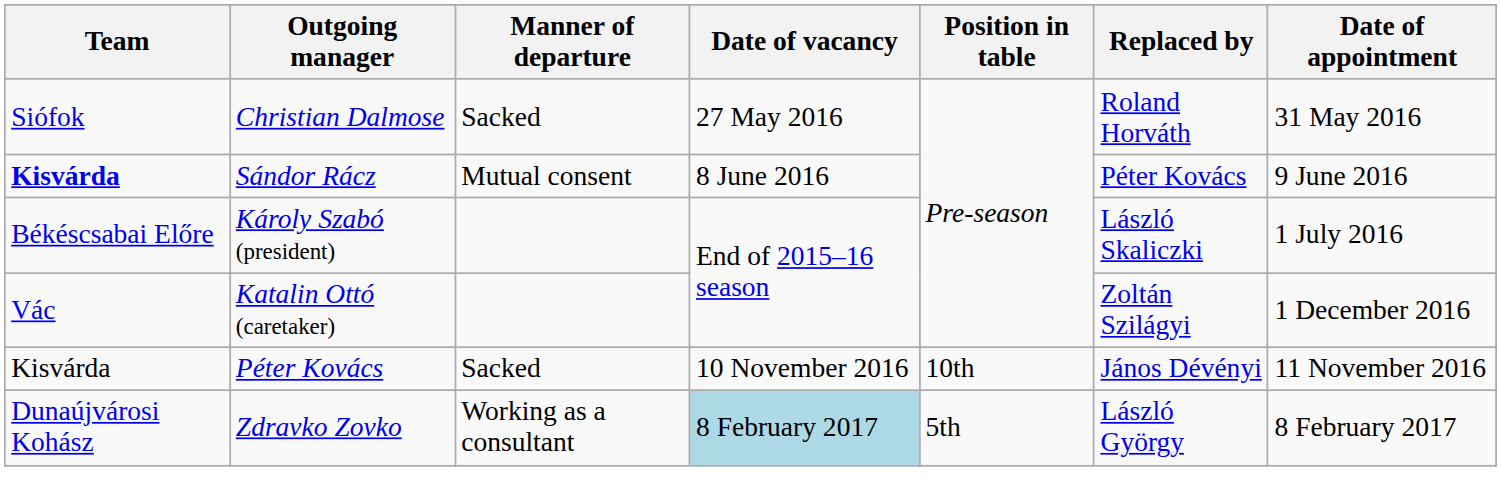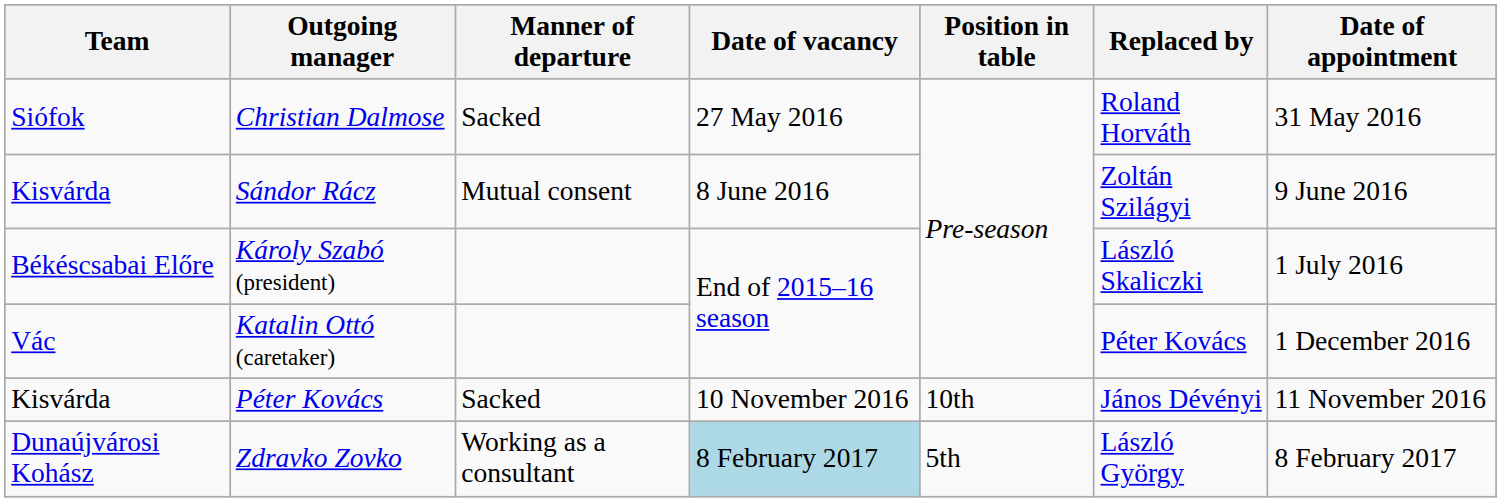 <table class="wikitable sortable">
 <tr>
 <th>Team</th>
 <th>Outgoing manager</th>
 <th>Manner of departure</th>
 <th>Date of vacancy</th>
 <th>Position in table</th>
 <th>Replaced by</th>
 <th>Date of appointment</th>
 </tr>
 <tr>
 <td align="left"><a href='#'>Siófok</a></td>
 <td align="left"> <em><a href='#'>Christian Dalmose</a></em></td>
 <td>Sacked</td>
 <td>27 May 2016</td>
 <td rowspan=4><em>Pre-season</em></td>
 <td align="left"> <a href='#'>Roland Horváth</a></td>
 <td>31 May 2016</td>
 </tr>
 <tr>
-<td align="left"><strong><a href='#'>Kisvárda</a></strong></td>
+<td align="left"><a href='#'>Kisvárda</a></td>
 <td align="left"> <em><a href='#'>Sándor Rácz</a></em></td>
 <td>Mutual consent</td>
 <td>8 June 2016</td>
-<td align="left"> <a href='#'>Péter Kovács</a></td>
+<td align="left"> <a href='#'>Zoltán Szilágyi</a></td>
 <td>9 June 2016</td>
 </tr>
 <tr>
 <td align="left"><a href='#'>Békéscsabai Előre</a></td>
 <td align="left"> <em><a href='#'>Károly Szabó</a></em> <small>(president)</small></td>
 <td></td>
 <td rowspan=2>End of <a href='#'>2015–16 season</a></td>
 <td align="left"> <a href='#'>László Skaliczki</a></td>
 <td>1 July 2016</td>
 </tr>
 <tr>
 <td align="left"><a href='#'>Vác</a></td>
 <td align="left"> <em><a href='#'>Katalin Ottó</a></em> <small>(caretaker)</small></td>
 <td></td>
-<td align="left"> <a href='#'>Zoltán Szilágyi</a></td>
+<td align="left"> <a href='#'>Péter Kovács</a></td>
 <td>1 December 2016</td>
 </tr>
 <tr>
 <td align="left">Kisvárda</td>
 <td align="left"> <em><a href='#'>Péter Kovács</a></em></td>
 <td>Sacked</td>
 <td>10 November 2016</td>
 <td>10th</td>
 <td align="left"> <a href='#'>János Dévényi</a></td>
 <td>11 November 2016</td>
 </tr>
 <tr>
 <td align="left"><a href='#'>Dunaújvárosi Kohász</a></td>
 <td align="left"> <em><a href='#'>Zdravko Zovko</a></em></td>
 <td>Working as a consultant</td>
 <td style="background: lightblue;">8 February 2017</td>
 <td>5th</td>
 <td align="left"> <a href='#'>László György</a></td>
 <td>8 February 2017</td>
 </tr>
 </table>
